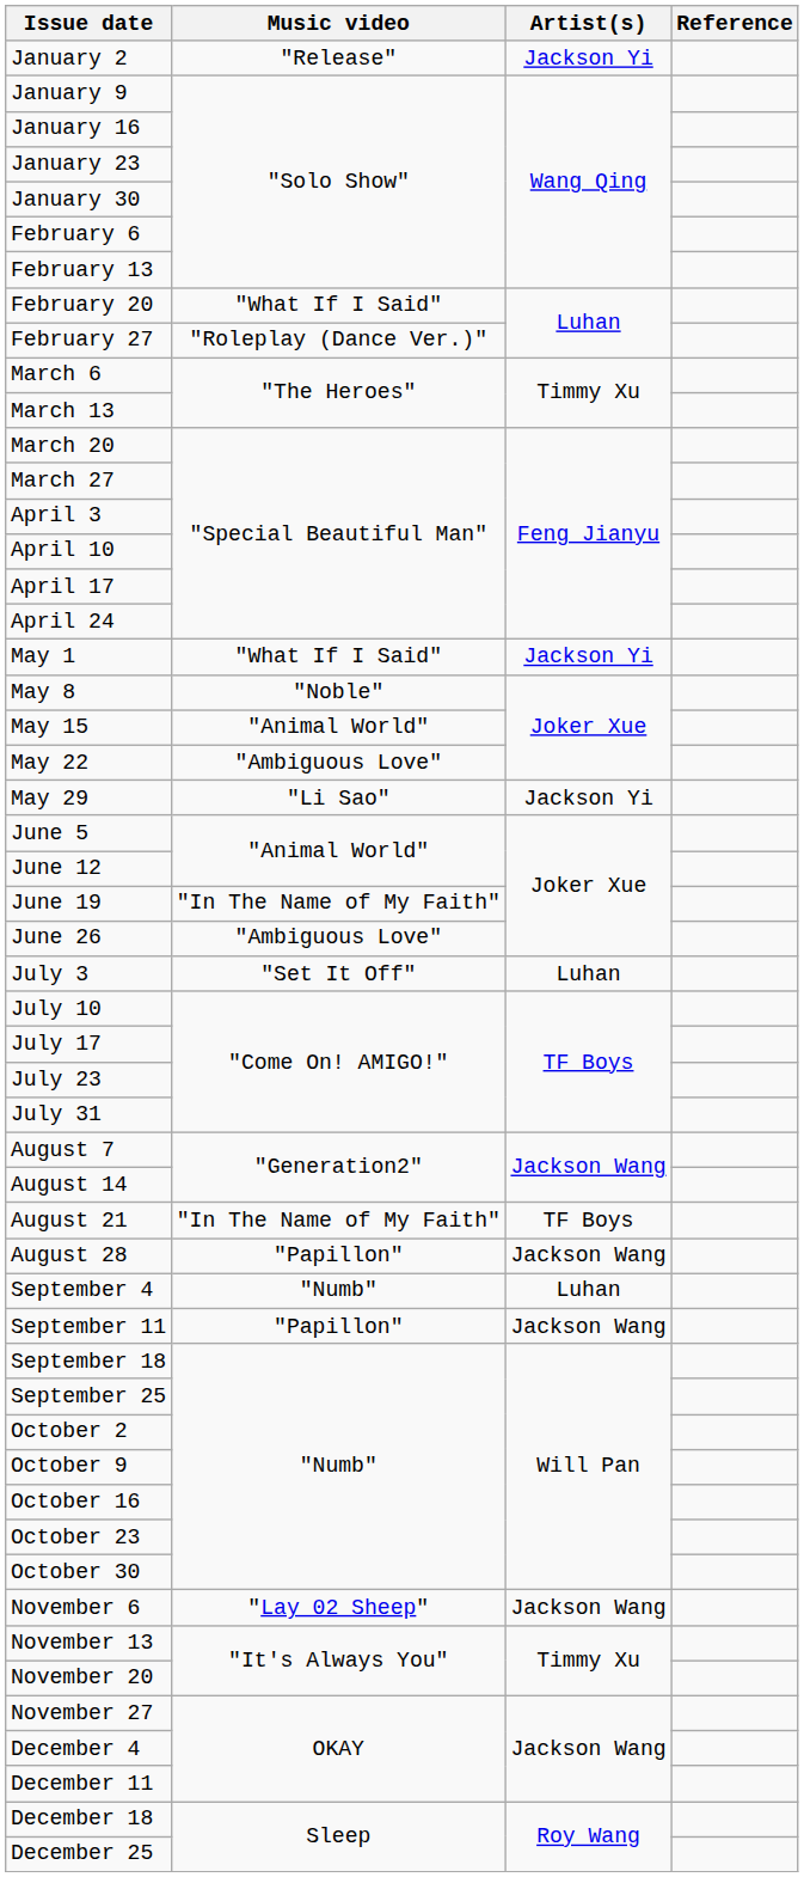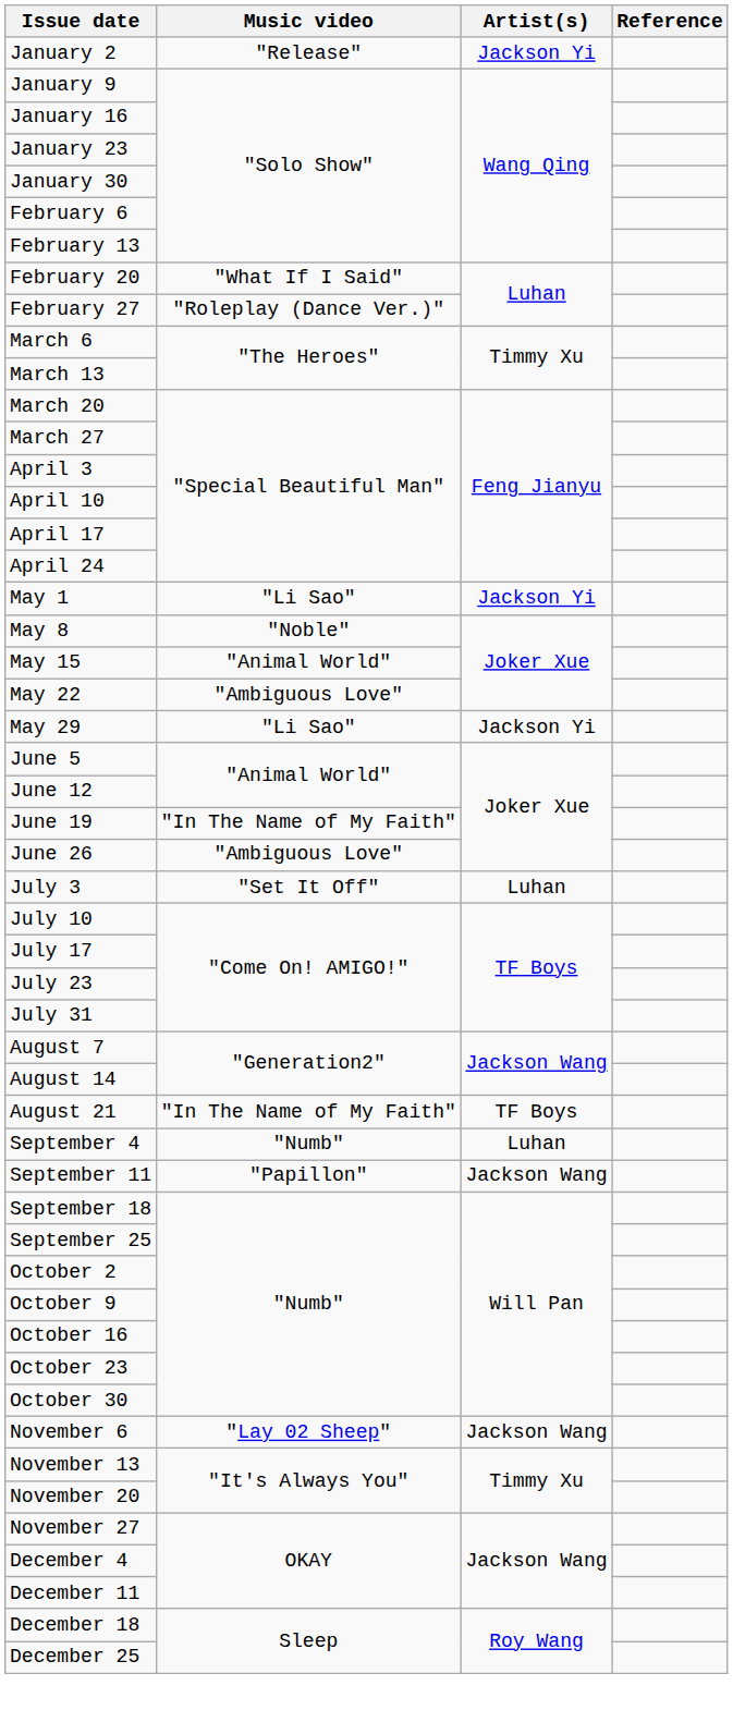 <table class="wikitable">
 <tr>
 <th align="center">Issue date</th>
 <th align="center">Music video</th>
 <th align="center">Artist(s)</th>
 <th align="center">Reference</th>
 </tr>
 <tr>
 <td align="left">January 2</td>
 <td align="center">"Release"</td>
 <td align="center"><a href='#'>Jackson Yi</a></td>
 <td align="center"></td>
 </tr>
 <tr>
 <td align="left">January 9</td>
 <td rowspan="6" align="center">"Solo Show"</td>
 <td rowspan="6" align="center"><a href='#'>Wang Qing</a></td>
 <td align="center"></td>
 </tr>
 <tr>
 <td align="left">January 16</td>
 <td align="center"></td>
 </tr>
 <tr>
 <td align="left">January 23</td>
 <td align="center"></td>
 </tr>
 <tr>
 <td align="left">January 30</td>
 <td align="center"></td>
 </tr>
 <tr>
 <td align="left">February 6</td>
 <td align="center"></td>
 </tr>
 <tr>
 <td align="left">February 13</td>
 <td align="center"></td>
 </tr>
 <tr>
 <td align="left">February 20</td>
 <td align="center">"What If I Said"</td>
 <td align="center" rowspan="2"><a href='#'>Luhan</a></td>
 <td align="center"></td>
 </tr>
 <tr>
 <td align="left">February 27</td>
 <td align="center">"Roleplay (Dance Ver.)"</td>
 <td align="center"></td>
 </tr>
 <tr>
 <td align="left">March 6</td>
 <td rowspan="2" align="center">"The Heroes"</td>
 <td rowspan="2" align="center">Timmy Xu</td>
 <td align="center"></td>
 </tr>
 <tr>
 <td>March 13</td>
 <td align="center"></td>
 </tr>
 <tr>
 <td align="left">March 20</td>
 <td rowspan="6" align="center">"Special Beautiful Man"</td>
 <td rowspan="6" align="center"><a href='#'>Feng Jianyu</a></td>
 <td align="center"></td>
 </tr>
 <tr>
 <td>March 27</td>
 <td align="center"></td>
 </tr>
 <tr>
 <td>April 3</td>
 <td align="center"></td>
 </tr>
 <tr>
 <td>April 10</td>
 <td align="center"></td>
 </tr>
 <tr>
 <td>April 17</td>
 <td align="center"></td>
 </tr>
 <tr>
 <td>April 24</td>
 <td align="center"></td>
 </tr>
 <tr>
 <td align="left">May 1</td>
-<td align="center">"What If I Said"</td>
+<td align="center">"Li Sao"</td>
 <td align="center"><a href='#'>Jackson Yi</a></td>
 <td align="center"></td>
 </tr>
 <tr>
 <td align="left">May 8</td>
 <td align="center">"Noble"</td>
 <td align="center" rowspan="3"><a href='#'>Joker Xue</a></td>
 <td align="center"></td>
 </tr>
 <tr>
 <td align="left">May 15</td>
 <td align="center">"Animal World"</td>
 <td align="center"></td>
 </tr>
 <tr>
 <td align="left">May 22</td>
 <td align="center">"Ambiguous Love"</td>
 <td align="center"></td>
 </tr>
 <tr>
 <td align="left">May 29</td>
 <td align="center">"Li Sao"</td>
 <td align="center">Jackson Yi</td>
 <td align="center"></td>
 </tr>
 <tr>
 <td align="left">June 5</td>
 <td rowspan="2" align="center">"Animal World"</td>
 <td rowspan="4" align="center">Joker Xue</td>
 <td align="center"></td>
 </tr>
 <tr>
 <td align="left">June 12</td>
 <td align="center"></td>
 </tr>
 <tr>
 <td>June 19</td>
 <td align="center">"In The Name of My Faith"</td>
 <td align="center"></td>
 </tr>
 <tr>
 <td align="left">June 26</td>
 <td align="center">"Ambiguous Love"</td>
 <td align="center"></td>
 </tr>
 <tr>
 <td align="left">July 3</td>
 <td align="center">"Set It Off"</td>
 <td align="center">Luhan</td>
 <td align="center"></td>
 </tr>
 <tr>
 <td align="left">July 10</td>
 <td rowspan="4" align="center">"Come On! AMIGO!"</td>
 <td rowspan="4" align="center"><a href='#'>TF Boys</a></td>
 <td align="center"></td>
 </tr>
 <tr>
 <td align="left">July 17</td>
 <td align="center"></td>
 </tr>
 <tr>
 <td align="left">July 23</td>
 <td align="center"></td>
 </tr>
 <tr>
 <td align="left">July 31</td>
 <td align="center"></td>
 </tr>
 <tr>
 <td align="left">August 7</td>
 <td rowspan="2" align="center">"Generation2"</td>
 <td rowspan="2" align="center"><a href='#'>Jackson Wang</a></td>
 <td align="center"></td>
 </tr>
 <tr>
 <td align="left">August 14</td>
 <td align="center"></td>
 </tr>
 <tr>
 <td align="left">August 21</td>
 <td align="center">"In The Name of My Faith"</td>
 <td align="center">TF Boys</td>
 <td align="center"></td>
 </tr>
 <tr>
-<td align="left">August 28</td>
-<td align="center">"Papillon"</td>
-<td align="center">Jackson Wang</td>
-<td align="center"></td>
-</tr>
-<tr>
 <td align="left">September 4</td>
 <td align="center">"Numb"</td>
 <td align="center">Luhan</td>
 <td align="center"></td>
 </tr>
 <tr>
 <td align="left">September 11</td>
 <td align="center">"Papillon"</td>
 <td align="center">Jackson Wang</td>
 <td align="center"></td>
 </tr>
 <tr>
 <td align="left">September 18</td>
 <td rowspan="7" align="center">"Numb"</td>
 <td rowspan="7" align="center">Will Pan</td>
 <td align="center"></td>
 </tr>
 <tr>
 <td align="left">September 25</td>
 <td align="center"></td>
 </tr>
 <tr>
 <td align="left">October 2</td>
 <td align="center"></td>
 </tr>
 <tr>
 <td align="left">October 9</td>
 <td align="center"></td>
 </tr>
 <tr>
 <td>October 16</td>
 <td align="center"></td>
 </tr>
 <tr>
 <td>October 23</td>
 <td align="center"></td>
 </tr>
 <tr>
 <td>October 30</td>
 <td align="center"></td>
 </tr>
 <tr>
 <td>November 6</td>
 <td align="center">"<a href='#'>Lay 02 Sheep</a>"</td>
 <td align="center">Jackson Wang</td>
 <td align="center"></td>
 </tr>
 <tr>
 <td>November 13</td>
 <td rowspan="2" align="center">"It's Always You"</td>
 <td rowspan="2" align="center">Timmy Xu</td>
 <td align="center"></td>
 </tr>
 <tr>
 <td>November 20</td>
 <td align="center"></td>
 </tr>
 <tr>
 <td>November 27</td>
 <td rowspan="3" align="center">OKAY</td>
 <td rowspan="3" align="center">Jackson Wang</td>
 <td align="center"></td>
 </tr>
 <tr>
 <td>December 4</td>
 <td align="center"></td>
 </tr>
 <tr>
 <td>December 11</td>
 <td align="center"></td>
 </tr>
 <tr>
 <td>December 18</td>
 <td rowspan="2" align="center">Sleep</td>
 <td rowspan="2" align="center"><a href='#'>Roy Wang</a></td>
 <td align="center"></td>
 </tr>
 <tr>
 <td>December 25</td>
 <td align="center"></td>
 </tr>
 </table>
